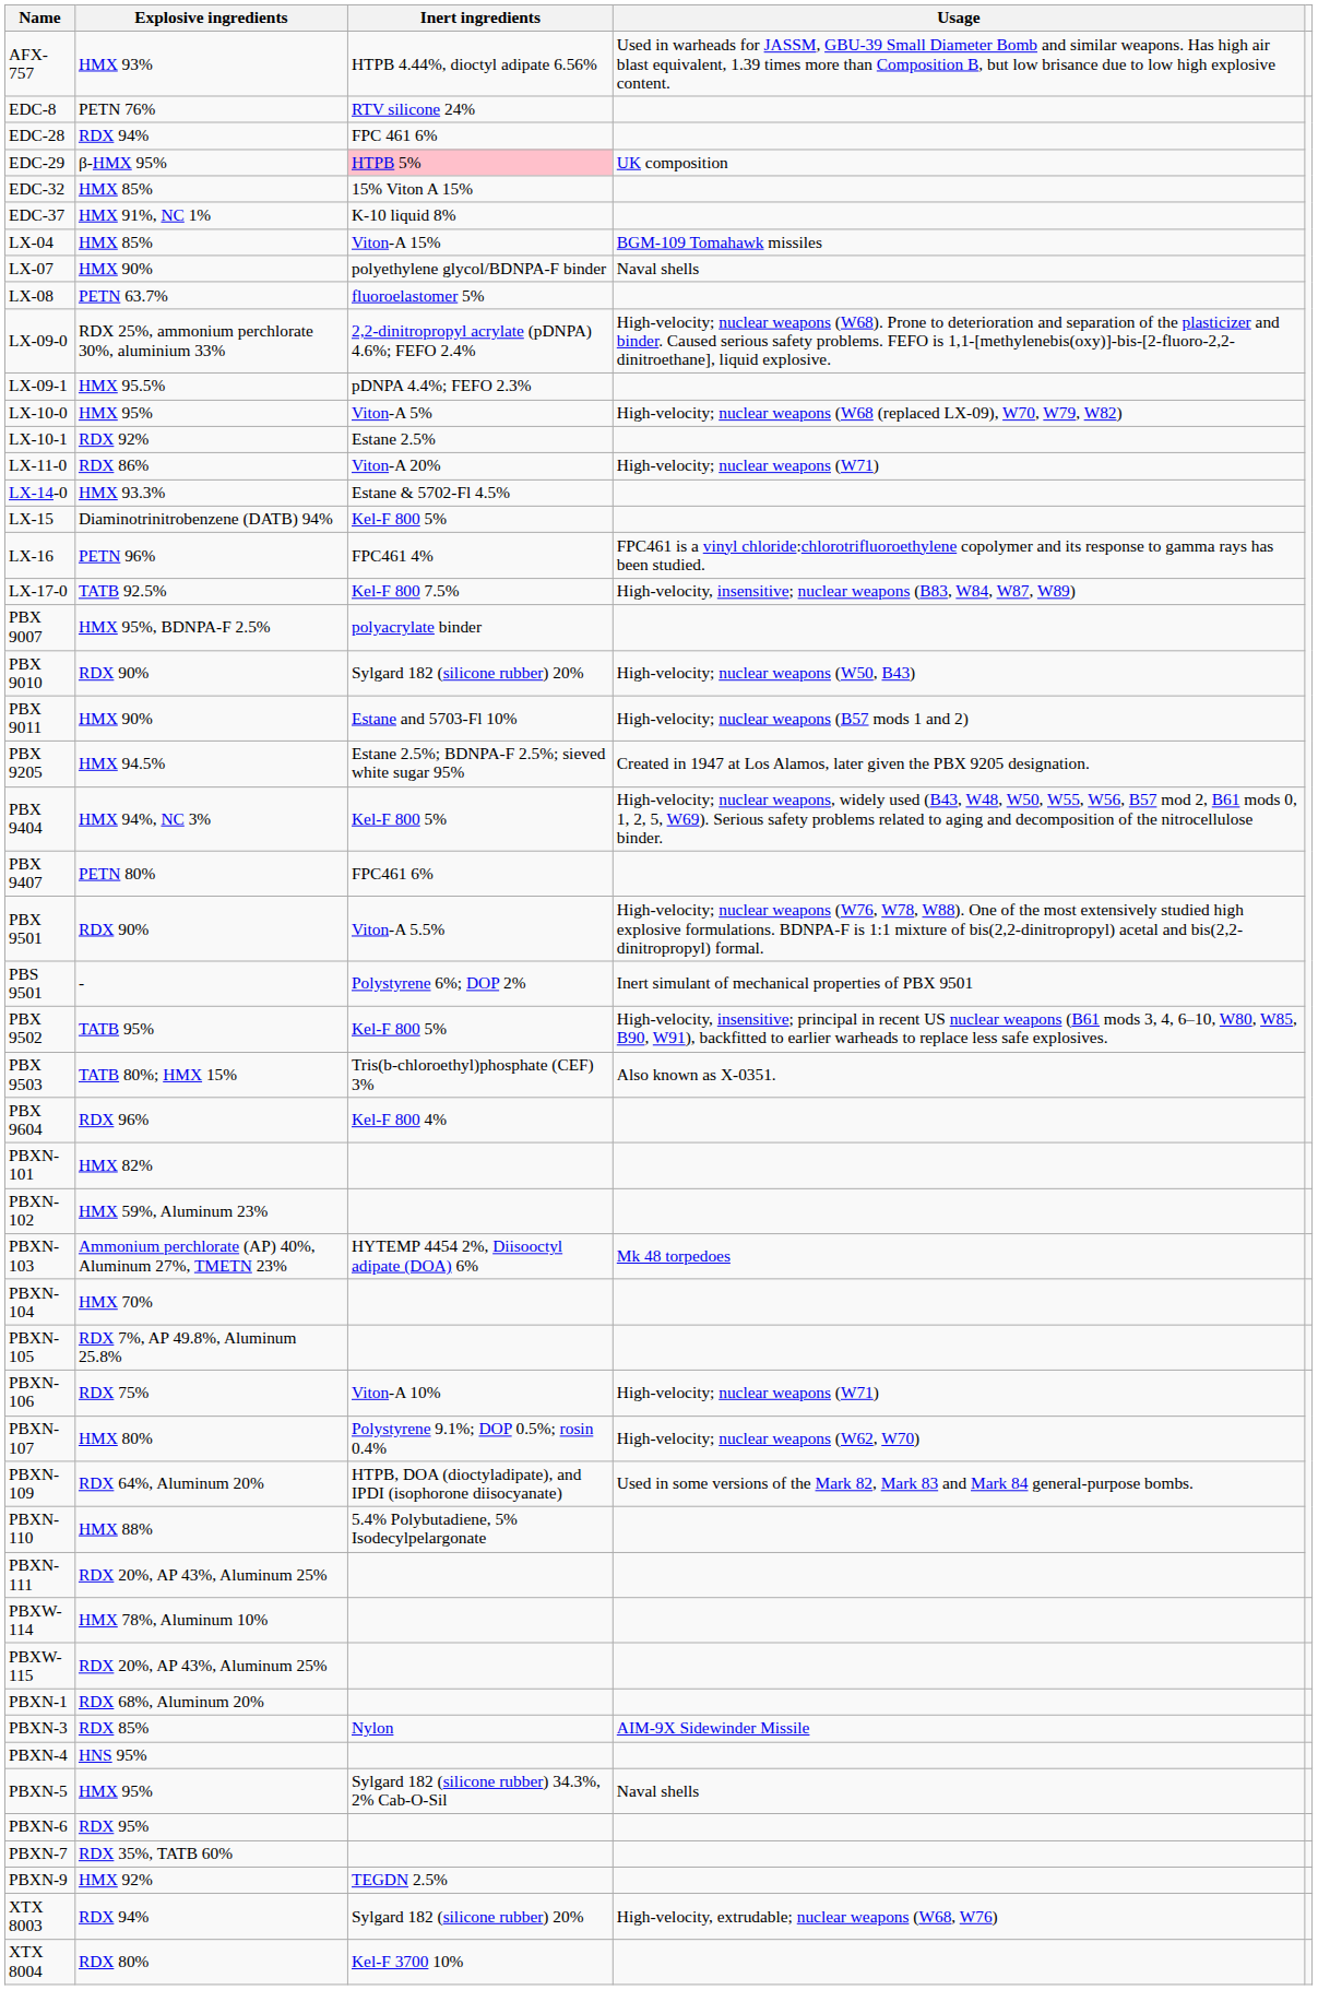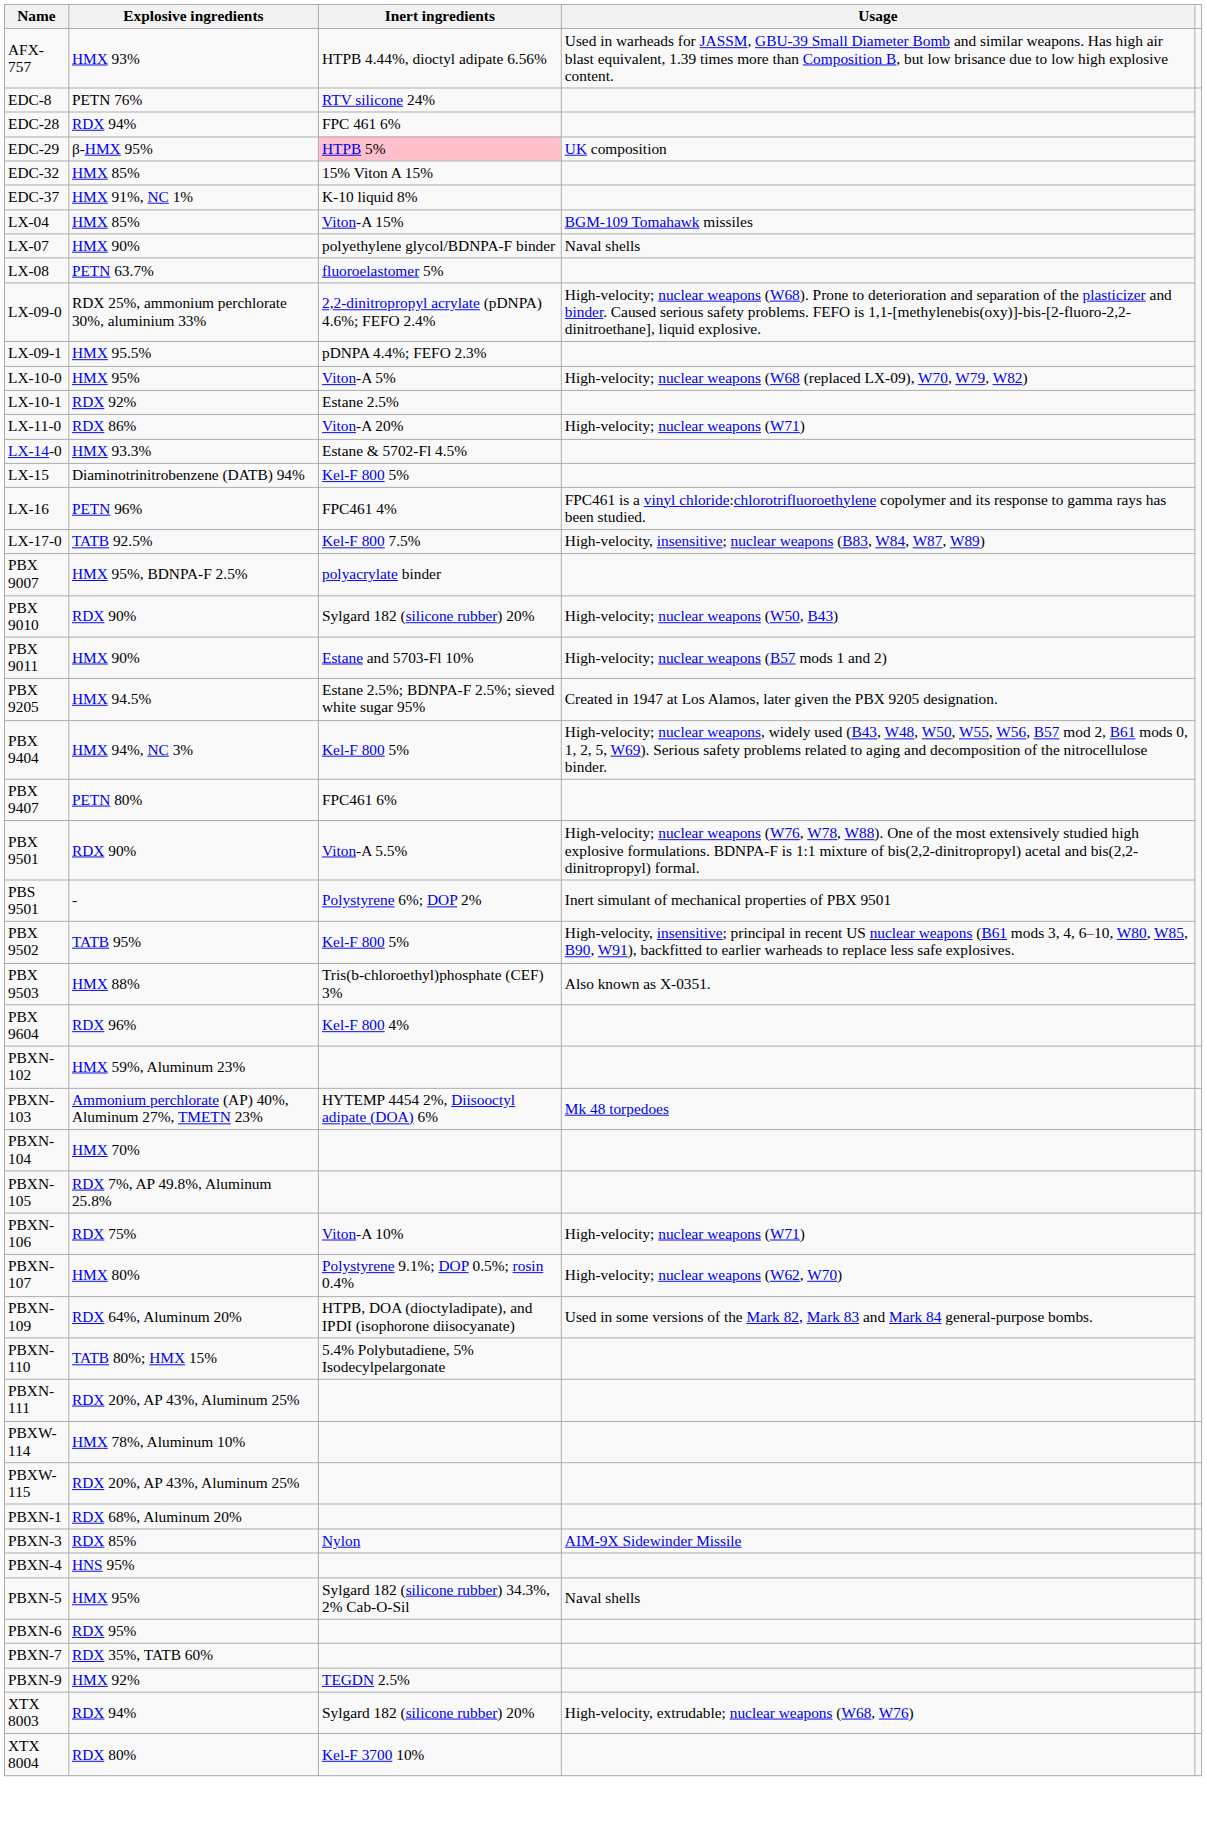 <table class=wikitable>
 <tr>
 <th>Name</th>
 <th>Explosive ingredients</th>
 <th>Inert ingredients</th>
 <th>Usage</th>
 </tr>
 <tr>
 <td>AFX-757</td>
 <td><a href='#'>HMX</a> 93%</td>
 <td>HTPB 4.44%, dioctyl adipate 6.56%</td>
 <td>Used in warheads for <a href='#'>JASSM</a>, <a href='#'>GBU-39 Small Diameter Bomb</a> and similar weapons. Has high air blast equivalent, 1.39 times more than <a href='#'>Composition B</a>, but low brisance due to low high explosive content.</td>
 <td></td>
 </tr>
 <tr>
 <td>EDC-8</td>
 <td>PETN 76%</td>
 <td><a href='#'>RTV silicone</a> 24%</td>
 <td></td>
 </tr>
 <tr>
 <td>EDC-28</td>
 <td><a href='#'>RDX</a> 94%</td>
 <td>FPC 461 6%</td>
 <td></td>
 </tr>
 <tr>
 <td>EDC-29</td>
 <td>β-<a href='#'>HMX</a> 95%</td>
 <td style="background: pink;"><a href='#'>HTPB</a> 5%</td>
 <td><a href='#'>UK</a> composition</td>
 </tr>
 <tr>
 <td>EDC-32</td>
 <td><a href='#'>HMX</a> 85%</td>
 <td>15% Viton A 15%</td>
 <td></td>
 </tr>
 <tr>
 <td>EDC-37</td>
 <td><a href='#'>HMX</a> 91%, <a href='#'>NC</a> 1%</td>
 <td>K-10 liquid 8%</td>
 <td></td>
 </tr>
 <tr>
 <td>LX-04</td>
 <td><a href='#'>HMX</a> 85%</td>
 <td><a href='#'>Viton</a>-A 15%</td>
 <td><a href='#'>BGM-109 Tomahawk</a> missiles</td>
 </tr>
 <tr>
 <td>LX-07</td>
 <td><a href='#'>HMX</a> 90%</td>
 <td>polyethylene glycol/BDNPA-F binder</td>
 <td>Naval shells</td>
 </tr>
 <tr>
 <td>LX-08</td>
 <td><a href='#'>PETN</a> 63.7%</td>
 <td><a href='#'>fluoroelastomer</a> 5%</td>
 <td></td>
 </tr>
 <tr>
 <td>LX-09-0</td>
 <td>RDX 25%, ammonium perchlorate 30%, aluminium 33%</td>
 <td><a href='#'>2,2-dinitropropyl acrylate</a> (pDNPA) 4.6%; FEFO 2.4%</td>
 <td>High-velocity; <a href='#'>nuclear weapons</a> (<a href='#'>W68</a>). Prone to deterioration and separation of the <a href='#'>plasticizer</a> and <a href='#'>binder</a>. Caused serious safety problems. FEFO is 1,1-[methylenebis(oxy)]-bis-[2-fluoro-2,2-dinitroethane], liquid explosive.</td>
 </tr>
 <tr>
 <td>LX-09-1</td>
 <td><a href='#'>HMX</a> 95.5%</td>
 <td>pDNPA 4.4%; FEFO 2.3%</td>
 <td></td>
 </tr>
 <tr>
 <td>LX-10-0</td>
 <td><a href='#'>HMX</a> 95%</td>
 <td><a href='#'>Viton</a>-A 5%</td>
 <td>High-velocity; <a href='#'>nuclear weapons</a> (<a href='#'>W68</a> (replaced LX-09), <a href='#'>W70</a>, <a href='#'>W79</a>, <a href='#'>W82</a>)</td>
 </tr>
 <tr>
 <td>LX-10-1</td>
 <td><a href='#'>RDX</a> 92%</td>
 <td>Estane 2.5%</td>
 <td></td>
 </tr>
 <tr>
 <td>LX-11-0</td>
 <td><a href='#'>RDX</a> 86%</td>
 <td><a href='#'>Viton</a>-A 20%</td>
 <td>High-velocity; <a href='#'>nuclear weapons</a> (<a href='#'>W71</a>)</td>
 </tr>
 <tr>
 <td><a href='#'>LX-14</a>-0</td>
 <td><a href='#'>HMX</a> 93.3%</td>
 <td>Estane & 5702-Fl 4.5%</td>
 <td></td>
 </tr>
 <tr>
 <td>LX-15</td>
 <td>Diaminotrinitrobenzene (DATB) 94%</td>
 <td><a href='#'>Kel-F 800</a> 5%</td>
 <td></td>
 </tr>
 <tr>
 <td>LX-16</td>
 <td><a href='#'>PETN</a> 96%</td>
 <td>FPC461 4%</td>
 <td>FPC461 is a <a href='#'>vinyl chloride</a>:<a href='#'>chlorotrifluoroethylene</a> copolymer and its response to gamma rays has been studied.</td>
 </tr>
 <tr>
 <td>LX-17-0</td>
 <td><a href='#'>TATB</a> 92.5%</td>
 <td><a href='#'>Kel-F 800</a> 7.5%</td>
 <td>High-velocity, <a href='#'>insensitive</a>; <a href='#'>nuclear weapons</a> (<a href='#'>B83</a>, <a href='#'>W84</a>, <a href='#'>W87</a>, <a href='#'>W89</a>)</td>
 </tr>
 <tr>
 <td>PBX 9007</td>
 <td><a href='#'>HMX</a> 95%, BDNPA-F 2.5%</td>
 <td><a href='#'>polyacrylate</a> binder</td>
 <td></td>
 </tr>
 <tr>
 <td>PBX 9010</td>
 <td><a href='#'>RDX</a> 90%</td>
 <td>Sylgard 182 (<a href='#'>silicone rubber</a>) 20%</td>
 <td>High-velocity; <a href='#'>nuclear weapons</a> (<a href='#'>W50</a>, <a href='#'>B43</a>)</td>
 </tr>
 <tr>
 <td>PBX 9011</td>
 <td><a href='#'>HMX</a> 90%</td>
 <td><a href='#'>Estane</a> and 5703-Fl 10%</td>
 <td>High-velocity; <a href='#'>nuclear weapons</a> (<a href='#'>B57</a> mods 1 and 2)</td>
 </tr>
 <tr>
 <td>PBX 9205</td>
 <td><a href='#'>HMX</a> 94.5%</td>
 <td>Estane 2.5%; BDNPA-F 2.5%; sieved white sugar 95%</td>
 <td>Created in 1947 at Los Alamos, later given the PBX 9205 designation.</td>
 </tr>
 <tr>
 <td>PBX 9404</td>
 <td><a href='#'>HMX</a> 94%, <a href='#'>NC</a> 3%</td>
 <td><a href='#'>Kel-F 800</a> 5%</td>
 <td>High-velocity; <a href='#'>nuclear weapons</a>, widely used (<a href='#'>B43</a>, <a href='#'>W48</a>, <a href='#'>W50</a>, <a href='#'>W55</a>, <a href='#'>W56</a>, <a href='#'>B57</a> mod 2, <a href='#'>B61</a> mods 0, 1, 2, 5, <a href='#'>W69</a>). Serious safety problems related to aging and decomposition of the nitrocellulose binder.</td>
 </tr>
 <tr>
 <td>PBX 9407</td>
 <td><a href='#'>PETN</a> 80%</td>
 <td>FPC461 6%</td>
 <td></td>
 </tr>
 <tr>
 <td>PBX 9501</td>
 <td><a href='#'>RDX</a> 90%</td>
 <td><a href='#'>Viton</a>-A 5.5%</td>
 <td>High-velocity; <a href='#'>nuclear weapons</a> (<a href='#'>W76</a>, <a href='#'>W78</a>, <a href='#'>W88</a>). One of the most extensively studied high explosive formulations. BDNPA-F is 1:1 mixture of bis(2,2-dinitropropyl) acetal and bis(2,2-dinitropropyl) formal.</td>
 </tr>
 <tr>
 <td>PBS 9501</td>
 <td>-</td>
 <td><a href='#'>Polystyrene</a> 6%; <a href='#'>DOP</a> 2%</td>
 <td>Inert simulant of mechanical properties of PBX 9501</td>
 </tr>
 <tr>
 <td>PBX 9502</td>
 <td><a href='#'>TATB</a> 95%</td>
 <td><a href='#'>Kel-F 800</a> 5%</td>
 <td>High-velocity, <a href='#'>insensitive</a>; principal in recent US <a href='#'>nuclear weapons</a> (<a href='#'>B61</a> mods 3, 4, 6–10, <a href='#'>W80</a>, <a href='#'>W85</a>, <a href='#'>B90</a>, <a href='#'>W91</a>), backfitted to earlier warheads to replace less safe explosives.</td>
 </tr>
 <tr>
 <td>PBX 9503</td>
-<td><a href='#'>TATB</a> 80%; <a href='#'>HMX</a> 15%</td>
+<td><a href='#'>HMX</a> 88%</td>
 <td>Tris(b-chloroethyl)phosphate (CEF) 3%</td>
 <td>Also known as X-0351.</td>
 </tr>
 <tr>
 <td>PBX 9604</td>
 <td><a href='#'>RDX</a> 96%</td>
 <td><a href='#'>Kel-F 800</a> 4%</td>
-<td></td>
-</tr>
-<tr>
-<td>PBXN-101</td>
-<td><a href='#'>HMX</a> 82%</td>
-<td></td>
-<td></td>
 <td></td>
 </tr>
 <tr>
 <td>PBXN-102</td>
 <td><a href='#'>HMX</a> 59%, Aluminum 23%</td>
 <td></td>
 <td></td>
 <td></td>
 </tr>
 <tr>
 <td>PBXN-103</td>
 <td><a href='#'>Ammonium perchlorate</a> (AP) 40%, Aluminum 27%,  <a href='#'>TMETN</a> 23%</td>
 <td>HYTEMP 4454 2%, <a href='#'>Diisooctyl adipate (DOA)</a> 6%</td>
 <td><a href='#'>Mk 48 torpedoes</a></td>
 </tr>
 <tr>
 <td>PBXN-104</td>
 <td><a href='#'>HMX</a> 70%</td>
 <td></td>
 <td></td>
 <td></td>
 </tr>
 <tr>
 <td>PBXN-105</td>
 <td><a href='#'>RDX</a> 7%, AP 49.8%, Aluminum 25.8%</td>
 <td></td>
 <td></td>
 <td></td>
 </tr>
 <tr>
 <td>PBXN-106</td>
 <td><a href='#'>RDX</a> 75%</td>
 <td><a href='#'>Viton</a>-A 10%</td>
 <td>High-velocity; <a href='#'>nuclear weapons</a> (<a href='#'>W71</a>)</td>
 </tr>
 <tr>
 <td>PBXN-107</td>
 <td><a href='#'>HMX</a> 80%</td>
 <td><a href='#'>Polystyrene</a> 9.1%; <a href='#'>DOP</a> 0.5%; <a href='#'>rosin</a> 0.4%</td>
 <td>High-velocity; <a href='#'>nuclear weapons</a> (<a href='#'>W62</a>, <a href='#'>W70</a>)</td>
 </tr>
 <tr>
 <td>PBXN-109</td>
 <td><a href='#'>RDX</a> 64%, Aluminum 20%</td>
 <td>HTPB, DOA (dioctyladipate), and IPDI (isophorone diisocyanate)</td>
 <td>Used in some versions of the <a href='#'>Mark 82</a>, <a href='#'>Mark 83</a> and <a href='#'>Mark 84</a> general-purpose bombs.</td>
 </tr>
 <tr>
 <td>PBXN-110</td>
-<td><a href='#'>HMX</a> 88%</td>
+<td><a href='#'>TATB</a> 80%; <a href='#'>HMX</a> 15%</td>
 <td>5.4% Polybutadiene, 5% Isodecylpelargonate</td>
 <td></td>
 </tr>
 <tr>
 <td>PBXN-111</td>
 <td><a href='#'>RDX</a> 20%, AP 43%, Aluminum 25%</td>
 <td></td>
 <td></td>
 </tr>
 <tr>
 <td>PBXW-114</td>
 <td><a href='#'>HMX</a> 78%, Aluminum 10%</td>
 <td></td>
 <td></td>
 <td></td>
 </tr>
 <tr>
 <td>PBXW-115</td>
 <td><a href='#'>RDX</a> 20%, AP 43%, Aluminum 25%</td>
 <td></td>
 <td></td>
 <td></td>
 </tr>
 <tr>
 <td>PBXN-1</td>
 <td><a href='#'>RDX</a> 68%, Aluminum 20%</td>
 <td></td>
 <td></td>
 <td></td>
 </tr>
 <tr>
 <td>PBXN-3</td>
 <td><a href='#'>RDX</a> 85%</td>
 <td><a href='#'>Nylon</a></td>
 <td><a href='#'>AIM-9X Sidewinder Missile</a></td>
 </tr>
 <tr>
 <td>PBXN-4</td>
 <td><a href='#'>HNS</a> 95%</td>
 <td></td>
 <td></td>
 <td></td>
 </tr>
 <tr>
 <td>PBXN-5</td>
 <td><a href='#'>HMX</a> 95%</td>
 <td>Sylgard 182 (<a href='#'>silicone rubber</a>) 34.3%, 2% Cab-O-Sil</td>
 <td>Naval shells</td>
 </tr>
 <tr>
 <td>PBXN-6</td>
 <td><a href='#'>RDX</a> 95%</td>
 <td></td>
 <td></td>
 <td></td>
 </tr>
 <tr>
 <td>PBXN-7</td>
 <td><a href='#'>RDX</a> 35%, TATB 60%</td>
 <td></td>
 <td></td>
 <td></td>
 </tr>
 <tr>
 <td>PBXN-9</td>
 <td><a href='#'>HMX</a> 92%</td>
 <td><a href='#'>TEGDN</a> 2.5%</td>
 <td></td>
 </tr>
 <tr>
 <td>XTX 8003</td>
 <td><a href='#'>RDX</a> 94%</td>
 <td>Sylgard 182 (<a href='#'>silicone rubber</a>) 20%</td>
 <td>High-velocity, extrudable; <a href='#'>nuclear weapons</a> (<a href='#'>W68</a>, <a href='#'>W76</a>)</td>
 <td></td>
 </tr>
 <tr>
 <td>XTX 8004</td>
 <td><a href='#'>RDX</a> 80%</td>
 <td><a href='#'>Kel-F 3700</a> 10%</td>
 <td></td>
 <td></td>
 </tr>
 </table>
